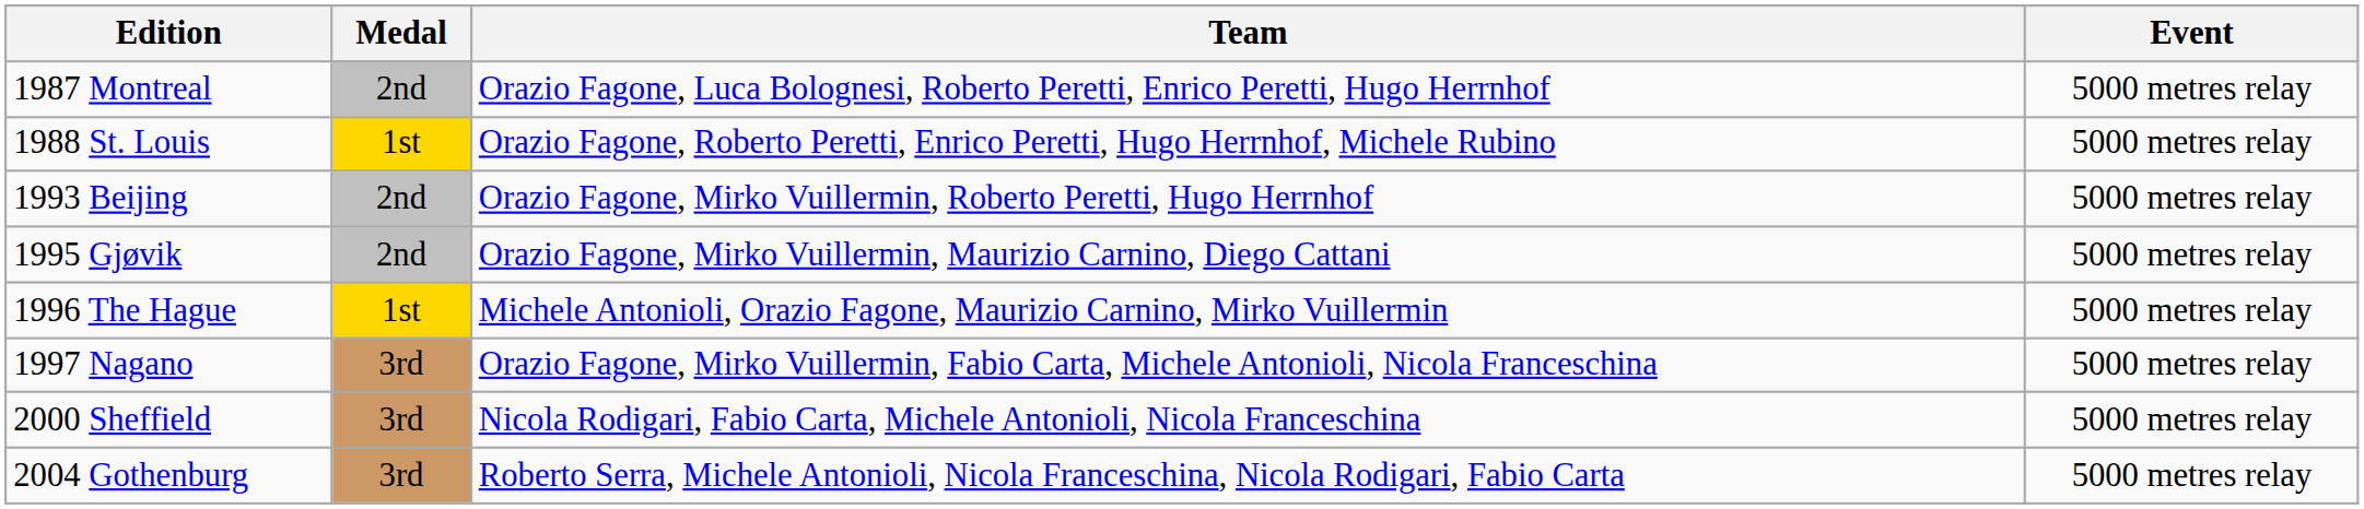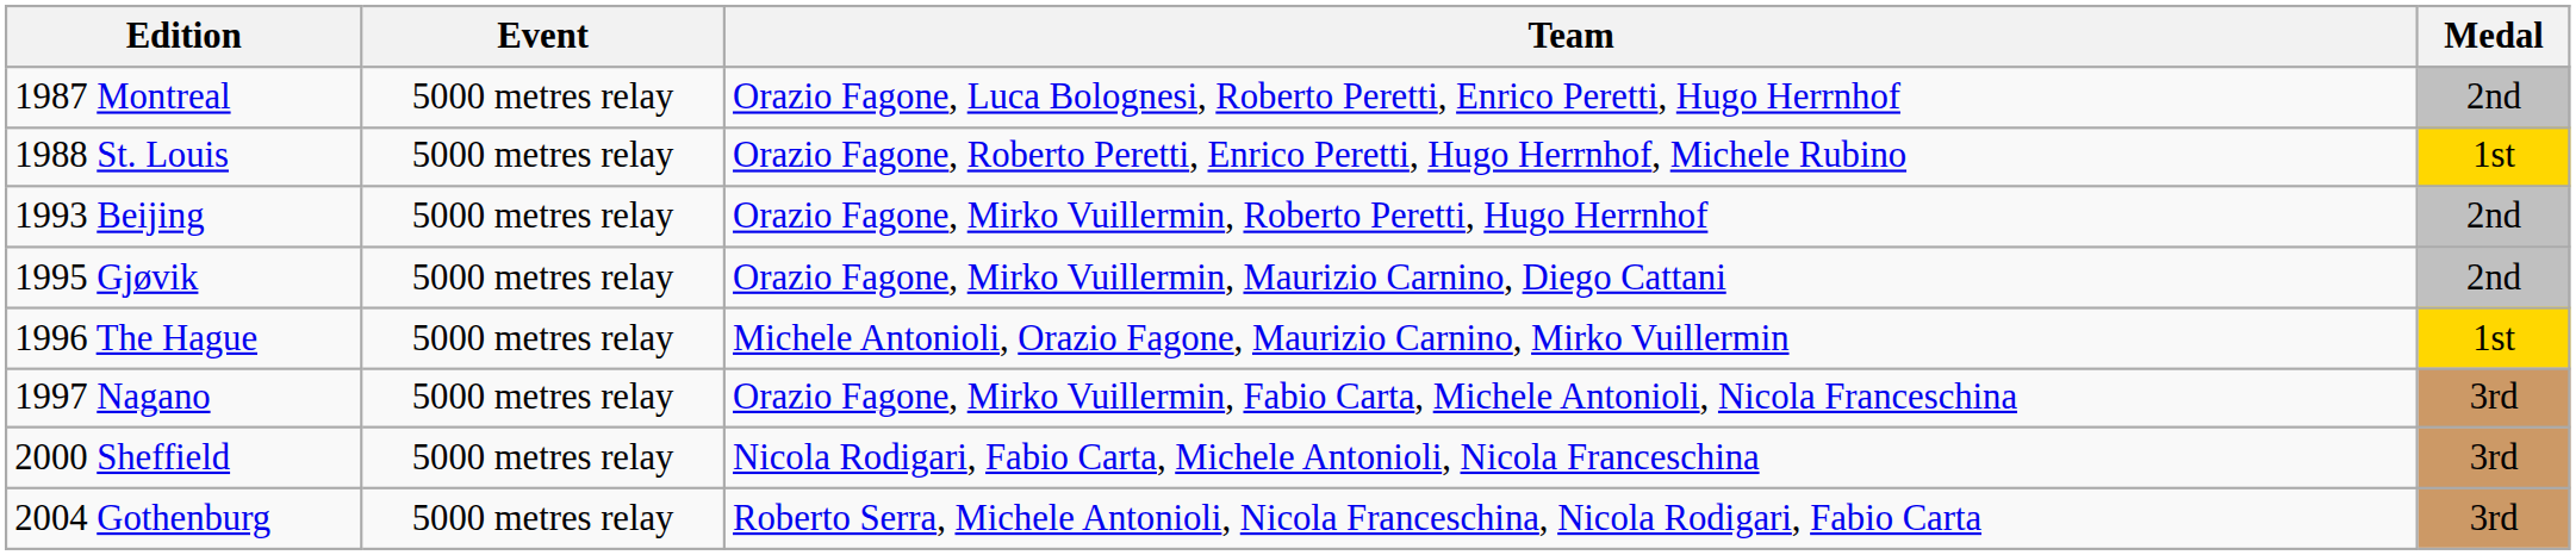 <table class="wikitable" width=80% style="font-size:90%; text-align:center;">
 <tr>
 <th>Edition</th>
+<th>Event</th>
+<th>Team</th>
 <th>Medal</th>
-<th>Team</th>
-<th>Event</th>
 </tr>
 <tr>
 <td align=left> 1987 <a href='#'>Montreal</a></td>
+<td>5000 metres relay</td>
+<td align=left><a href='#'>Orazio Fagone</a>, <a href='#'>Luca Bolognesi</a>, <a href='#'>Roberto Peretti</a>, <a href='#'>Enrico Peretti</a>, <a href='#'>Hugo Herrnhof</a></td>
 <td bgcolor=silver>2nd</td>
-<td align=left><a href='#'>Orazio Fagone</a>, <a href='#'>Luca Bolognesi</a>, <a href='#'>Roberto Peretti</a>, <a href='#'>Enrico Peretti</a>, <a href='#'>Hugo Herrnhof</a></td>
-<td>5000 metres relay</td>
 </tr>
 <tr>
 <td align=left> 1988 <a href='#'>St. Louis</a></td>
+<td>5000 metres relay</td>
+<td align=left><a href='#'>Orazio Fagone</a>, <a href='#'>Roberto Peretti</a>, <a href='#'>Enrico Peretti</a>, <a href='#'>Hugo Herrnhof</a>, <a href='#'>Michele Rubino</a></td>
 <td bgcolor=gold>1st</td>
-<td align=left><a href='#'>Orazio Fagone</a>, <a href='#'>Roberto Peretti</a>, <a href='#'>Enrico Peretti</a>, <a href='#'>Hugo Herrnhof</a>, <a href='#'>Michele Rubino</a></td>
-<td>5000 metres relay</td>
 </tr>
 <tr>
 <td align=left> 1993 <a href='#'>Beijing</a></td>
+<td>5000 metres relay</td>
+<td align=left><a href='#'>Orazio Fagone</a>, <a href='#'>Mirko Vuillermin</a>, <a href='#'>Roberto Peretti</a>, <a href='#'>Hugo Herrnhof</a></td>
 <td bgcolor=silver>2nd</td>
-<td align=left><a href='#'>Orazio Fagone</a>, <a href='#'>Mirko Vuillermin</a>, <a href='#'>Roberto Peretti</a>, <a href='#'>Hugo Herrnhof</a></td>
-<td>5000 metres relay</td>
 </tr>
 <tr>
 <td align=left> 1995 <a href='#'>Gjøvik</a></td>
+<td>5000 metres relay</td>
+<td align=left><a href='#'>Orazio Fagone</a>, <a href='#'>Mirko Vuillermin</a>, <a href='#'>Maurizio Carnino</a>, <a href='#'>Diego Cattani</a></td>
 <td bgcolor=silver>2nd</td>
-<td align=left><a href='#'>Orazio Fagone</a>, <a href='#'>Mirko Vuillermin</a>, <a href='#'>Maurizio Carnino</a>, <a href='#'>Diego Cattani</a></td>
-<td>5000 metres relay</td>
 </tr>
 <tr>
 <td align=left> 1996 <a href='#'>The Hague</a></td>
+<td>5000 metres relay</td>
+<td align=left><a href='#'>Michele Antonioli</a>, <a href='#'>Orazio Fagone</a>, <a href='#'>Maurizio Carnino</a>, <a href='#'>Mirko Vuillermin</a></td>
 <td bgcolor=gold>1st</td>
-<td align=left><a href='#'>Michele Antonioli</a>, <a href='#'>Orazio Fagone</a>, <a href='#'>Maurizio Carnino</a>, <a href='#'>Mirko Vuillermin</a></td>
-<td>5000 metres relay</td>
 </tr>
 <tr>
 <td align=left> 1997 <a href='#'>Nagano</a></td>
+<td>5000 metres relay</td>
+<td align=left><a href='#'>Orazio Fagone</a>, <a href='#'>Mirko Vuillermin</a>, <a href='#'>Fabio Carta</a>, <a href='#'>Michele Antonioli</a>, <a href='#'>Nicola Franceschina</a></td>
 <td bgcolor=cc9966>3rd</td>
-<td align=left><a href='#'>Orazio Fagone</a>, <a href='#'>Mirko Vuillermin</a>, <a href='#'>Fabio Carta</a>, <a href='#'>Michele Antonioli</a>, <a href='#'>Nicola Franceschina</a></td>
-<td>5000 metres relay</td>
 </tr>
 <tr>
 <td align=left> 2000 <a href='#'>Sheffield</a></td>
+<td>5000 metres relay</td>
+<td align=left><a href='#'>Nicola Rodigari</a>, <a href='#'>Fabio Carta</a>, <a href='#'>Michele Antonioli</a>, <a href='#'>Nicola Franceschina</a></td>
 <td bgcolor=cc9966>3rd</td>
-<td align=left><a href='#'>Nicola Rodigari</a>, <a href='#'>Fabio Carta</a>, <a href='#'>Michele Antonioli</a>, <a href='#'>Nicola Franceschina</a></td>
-<td>5000 metres relay</td>
 </tr>
 <tr>
 <td align=left> 2004 <a href='#'>Gothenburg</a></td>
+<td>5000 metres relay</td>
+<td align=left><a href='#'>Roberto Serra</a>, <a href='#'>Michele Antonioli</a>,  <a href='#'>Nicola Franceschina</a>, <a href='#'>Nicola Rodigari</a>, <a href='#'>Fabio Carta</a></td>
 <td bgcolor=cc9966>3rd</td>
-<td align=left><a href='#'>Roberto Serra</a>, <a href='#'>Michele Antonioli</a>,  <a href='#'>Nicola Franceschina</a>, <a href='#'>Nicola Rodigari</a>, <a href='#'>Fabio Carta</a></td>
-<td>5000 metres relay</td>
 </tr>
 </table>
